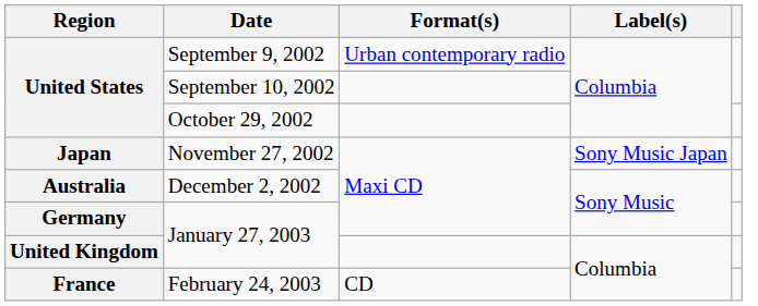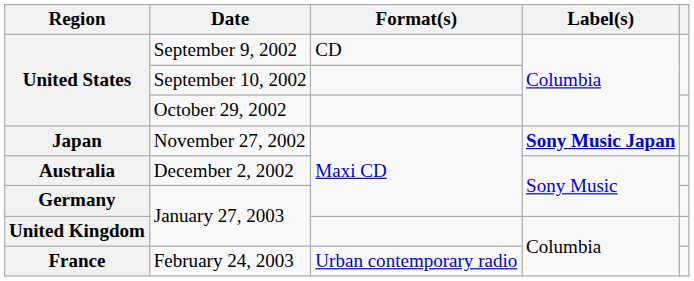 <table class="wikitable plainrowheaders">
 <tr>
 <th scope="col">Region</th>
 <th scope="col">Date</th>
 <th scope="col">Format(s)</th>
 <th scope="col">Label(s)</th>
 <th scope="col"></th>
 </tr>
 <tr>
 <th scope="row" rowspan="3">United States</th>
 <td>September 9, 2002</td>
-<td><a href='#'>Urban contemporary radio</a></td>
+<td>CD</td>
 <td rowspan="3"><a href='#'>Columbia</a></td>
 <td align="center" rowspan="2"></td>
 </tr>
 <tr>
 <td>September 10, 2002</td>
 <td></td>
 </tr>
 <tr>
 <td>October 29, 2002</td>
 <td></td>
 <td></td>
 </tr>
 <tr>
 <th scope="row">Japan</th>
 <td>November 27, 2002</td>
 <td rowspan="3"><a href='#'>Maxi CD</a></td>
-<td><a href='#'>Sony Music Japan</a></td>
+<td><strong><a href='#'>Sony Music Japan</a></strong></td>
 <td></td>
 </tr>
 <tr>
 <th scope="row">Australia</th>
 <td>December 2, 2002</td>
 <td rowspan="2"><a href='#'>Sony Music</a></td>
 <td align="center"></td>
 </tr>
 <tr>
 <th scope="row">Germany</th>
 <td rowspan="2">January 27, 2003</td>
 <td></td>
 </tr>
 <tr>
 <th scope="row">United Kingdom</th>
 <td></td>
 <td rowspan="2">Columbia</td>
 <td align="center"></td>
 </tr>
 <tr>
 <th scope="row">France</th>
 <td>February 24, 2003</td>
-<td>CD</td>
+<td><a href='#'>Urban contemporary radio</a></td>
 <td></td>
 </tr>
 </table>
